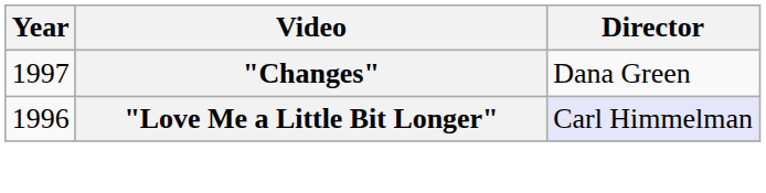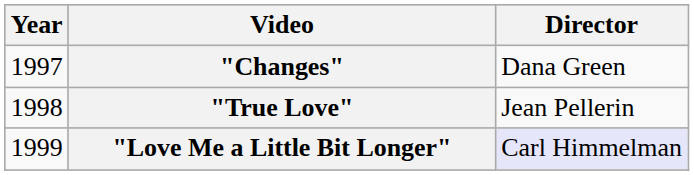 <table class="wikitable plainrowheaders">
 <tr>
 <th>Year</th>
 <th style="width:16em;">Video</th>
 <th>Director</th>
 </tr>
 <tr>
 <td>1997</td>
 <th scope="row">"Changes"</th>
 <td>Dana Green</td>
 </tr>
 <tr>
-<td>1996</td>
+<td>1998</td>
+<th scope="row">"True Love"</th>
+<td>Jean Pellerin</td>
+</tr>
+<tr>
+<td>1999</td>
 <th scope="row">"Love Me a Little Bit Longer"</th>
 <td style="background: lavender;">Carl Himmelman</td>
 </tr>
 </table>
